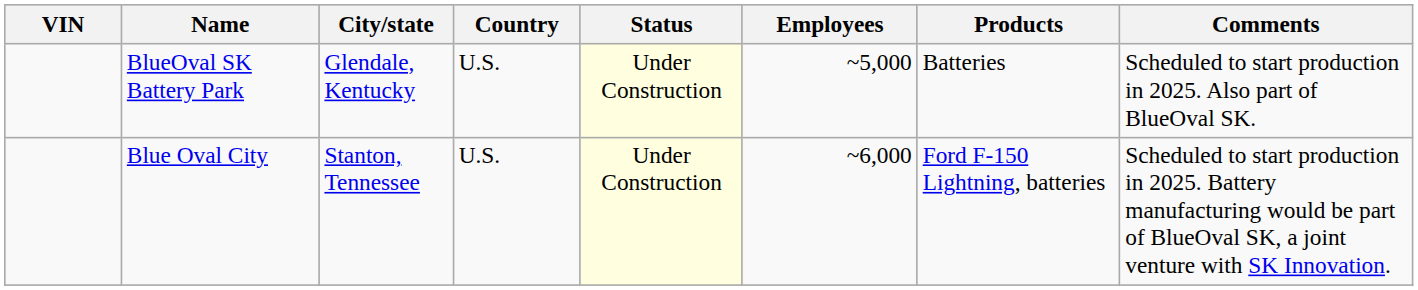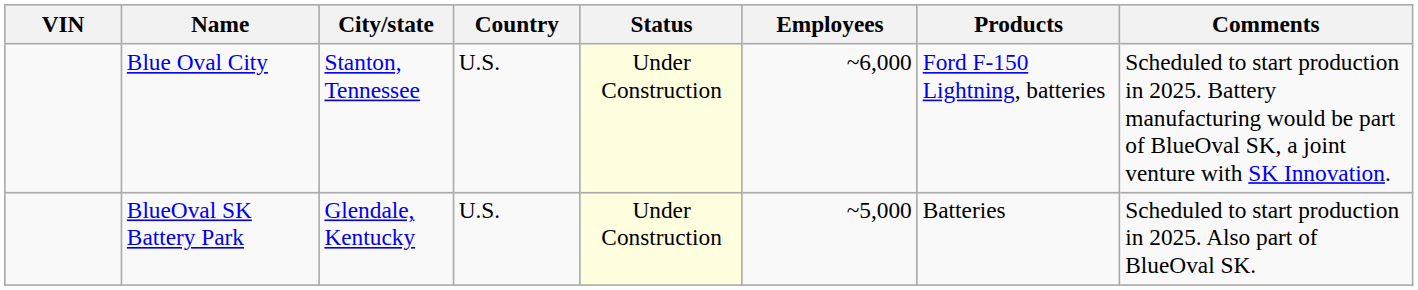 <table class="wikitable sortable" style="font-size:90%">
 <tr>
 <th style="width:120px;">VIN</th>
 <th style="width:200px;">Name</th>
 <th style="width:100px;">City/state</th>
 <th style="width:100px;">Country</th>
 <th style="width:120px;" class="unsortable">Status</th>
 <th style="width:150px;">Employees</th>
 <th style="width:200px;">Products</th>
 <th style="width:300px;" class="unsortable">Comments</th>
 </tr>
 <tr valign="top">
 <td></td>
+<td style="text-align:left;"><a href='#'>Blue Oval City</a></td>
+<td style="text-align:left;"><a href='#'>Stanton, Tennessee</a></td>
+<td style="text-align:left;">U.S.</td>
+<td style="background:lightyellow; text-align:center;">Under Construction</td>
+<td style="text-align:right;">~6,000</td>
+<td style="text-align:left;"><a href='#'>Ford F-150 Lightning</a>, batteries</td>
+<td>Scheduled to start production in 2025. Battery manufacturing would be part of BlueOval SK, a joint venture with <a href='#'>SK Innovation</a>.</td>
+</tr>
+<tr valign="top">
+<td></td>
 <td style="text-align:left;"><a href='#'>BlueOval SK Battery Park</a></td>
 <td style="text-align:left;"><a href='#'>Glendale, Kentucky</a></td>
 <td style="text-align:left;">U.S.</td>
 <td style="background:lightyellow; text-align:center;">Under Construction</td>
 <td style="text-align:right;">~5,000</td>
 <td style="text-align:left;">Batteries</td>
 <td>Scheduled to start production in 2025. Also part of BlueOval SK.</td>
 </tr>
-<tr valign="top">
-<td></td>
-<td style="text-align:left;"><a href='#'>Blue Oval City</a></td>
-<td style="text-align:left;"><a href='#'>Stanton, Tennessee</a></td>
-<td style="text-align:left;">U.S.</td>
-<td style="background:lightyellow; text-align:center;">Under Construction</td>
-<td style="text-align:right;">~6,000</td>
-<td style="text-align:left;"><a href='#'>Ford F-150 Lightning</a>, batteries</td>
-<td>Scheduled to start production in 2025. Battery manufacturing would be part of BlueOval SK, a joint venture with <a href='#'>SK Innovation</a>.</td>
-</tr>
 </table>
